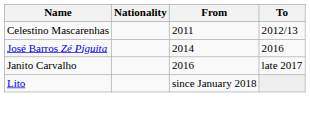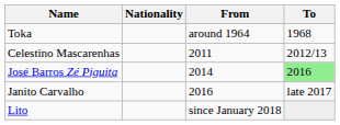 <table class="wikitable sortable">
 <tr>
 <th>Name</th>
 <th>Nationality</th>
 <th>From</th>
 <th class="unsortable">To</th>
+</tr>
+<tr>
+<td>Toka</td>
+<td></td>
+<td>around 1964</td>
+<td>1968</td>
 </tr>
 <tr>
 <td>Celestino Mascarenhas</td>
 <td></td>
 <td>2011</td>
 <td>2012/13</td>
 </tr>
 <tr>
 <td><a href='#'>José Barros <em>Zé Piguita</em></a></td>
 <td></td>
 <td>2014</td>
-<td>2016</td>
+<td style="background: lightgreen;">2016</td>
 </tr>
 <tr>
 <td>Janito Carvalho</td>
 <td></td>
 <td>2016</td>
 <td>late 2017</td>
 </tr>
 <tr>
 <td><a href='#'>Lito</a></td>
 <td></td>
 <td>since January 2018</td>
 <td bgcolor=EFEFEF></td>
 </tr>
 </table>
